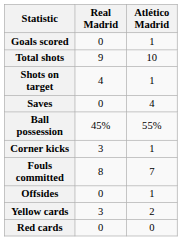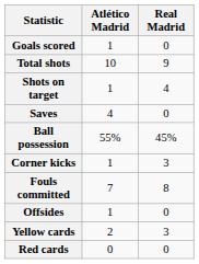 <table class="wikitable plainrowheaders" style="text-align:center">
 <tr>
 <th scope="col" style="width:100px">Statistic</th>
+<th scope="col" style="width:70px">Atlético Madrid</th>
 <th scope="col" style="width:70px">Real Madrid</th>
-<th scope="col" style="width:70px">Atlético Madrid</th>
 </tr>
 <tr>
 <th scope=row>Goals scored</th>
+<td>1</td>
 <td>0</td>
-<td>1</td>
 </tr>
 <tr>
 <th scope=row>Total shots</th>
+<td>10</td>
 <td>9</td>
-<td>10</td>
 </tr>
 <tr>
 <th scope=row>Shots on target</th>
+<td>1</td>
 <td>4</td>
-<td>1</td>
 </tr>
 <tr>
 <th scope=row>Saves</th>
+<td>4</td>
 <td>0</td>
-<td>4</td>
 </tr>
 <tr>
 <th scope=row>Ball possession</th>
+<td>55%</td>
 <td>45%</td>
-<td>55%</td>
 </tr>
 <tr>
 <th scope=row>Corner kicks</th>
+<td>1</td>
 <td>3</td>
-<td>1</td>
 </tr>
 <tr>
 <th scope=row>Fouls committed</th>
+<td>7</td>
 <td>8</td>
-<td>7</td>
 </tr>
 <tr>
 <th scope=row>Offsides</th>
+<td>1</td>
 <td>0</td>
-<td>1</td>
 </tr>
 <tr>
 <th scope=row>Yellow cards</th>
+<td>2</td>
 <td>3</td>
-<td>2</td>
 </tr>
 <tr>
 <th scope=row>Red cards</th>
 <td>0</td>
 <td>0</td>
 </tr>
 </table>
